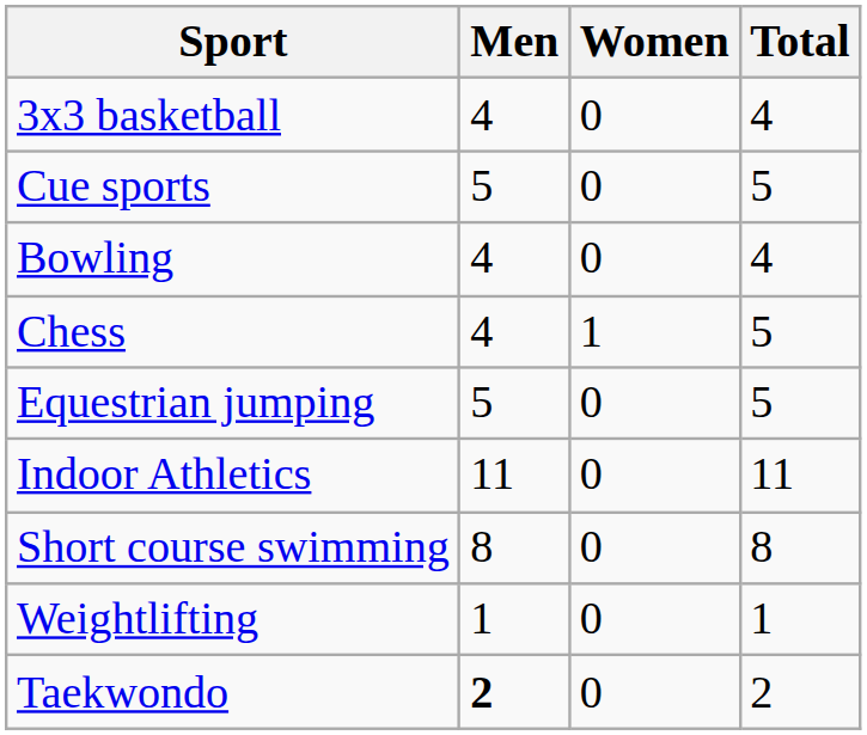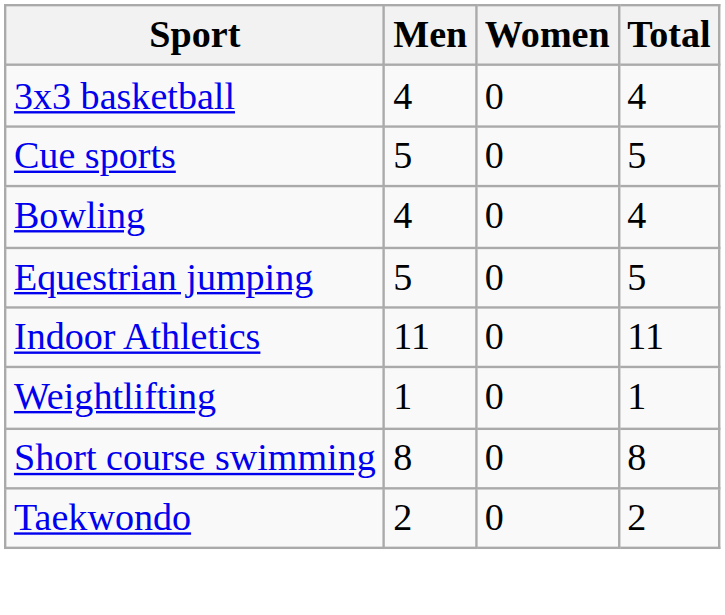 <table class="wikitable sortable">
 <tr>
 <th>Sport</th>
 <th>Men</th>
 <th>Women</th>
 <th>Total</th>
 </tr>
 <tr>
 <td><a href='#'>3x3 basketball</a></td>
 <td>4</td>
 <td>0</td>
 <td>4</td>
 </tr>
 <tr>
 <td><a href='#'>Cue sports</a></td>
 <td>5</td>
 <td>0</td>
 <td>5</td>
 </tr>
 <tr>
 <td><a href='#'>Bowling</a></td>
 <td>4</td>
 <td>0</td>
 <td>4</td>
 </tr>
 <tr>
-<td><a href='#'>Chess</a></td>
-<td>4</td>
-<td>1</td>
-<td>5</td>
-</tr>
-<tr>
 <td><a href='#'>Equestrian jumping</a></td>
 <td>5</td>
 <td>0</td>
 <td>5</td>
 </tr>
 <tr>
 <td><a href='#'>Indoor Athletics</a></td>
 <td>11</td>
 <td>0</td>
 <td>11</td>
 </tr>
 <tr>
+<td><a href='#'>Weightlifting</a></td>
+<td>1</td>
+<td>0</td>
+<td>1</td>
+</tr>
+<tr>
 <td><a href='#'>Short course swimming</a></td>
 <td>8</td>
 <td>0</td>
 <td>8</td>
 </tr>
 <tr>
-<td><a href='#'>Weightlifting</a></td>
-<td>1</td>
-<td>0</td>
-<td>1</td>
-</tr>
-<tr>
 <td><a href='#'>Taekwondo</a></td>
-<td><strong>2</strong></td>
+<td>2</td>
 <td>0</td>
 <td>2</td>
 </tr>
 </table>
